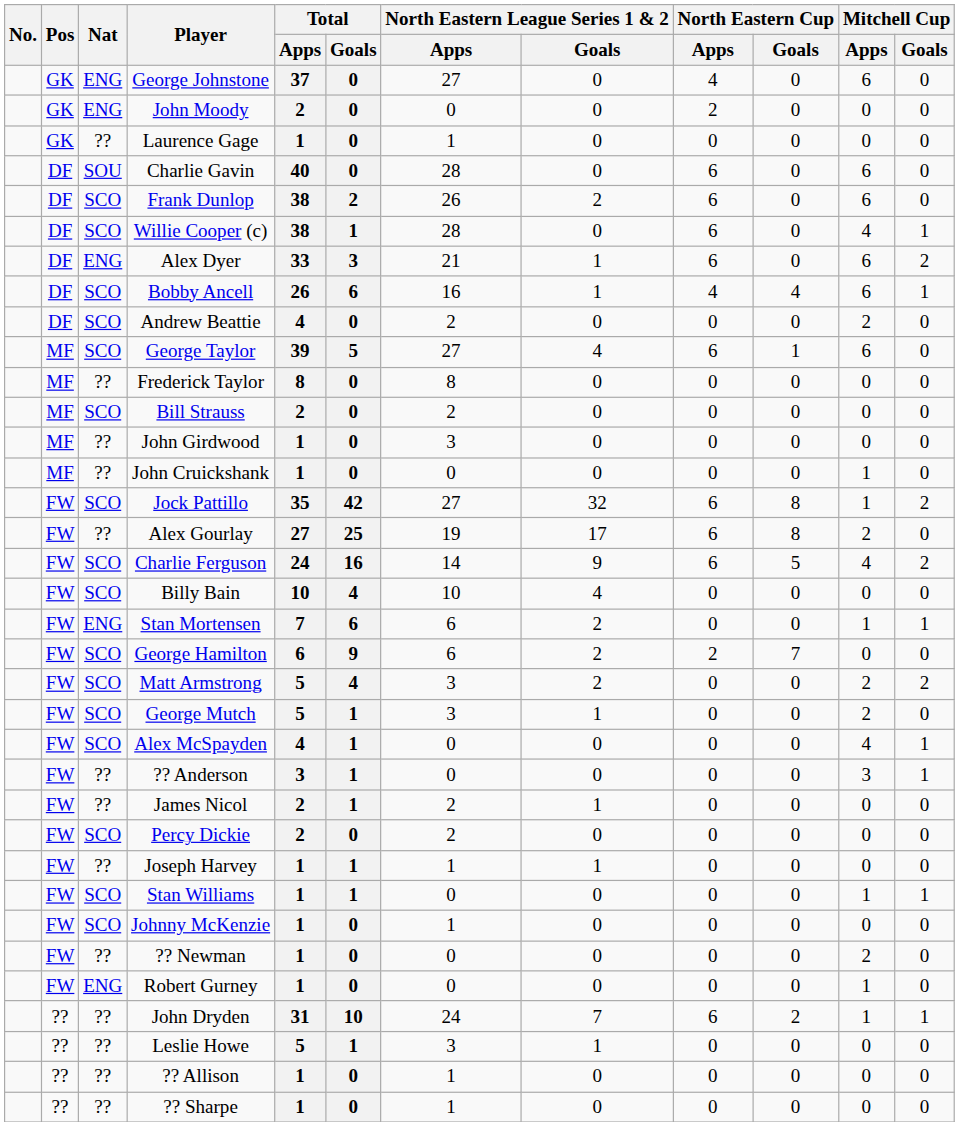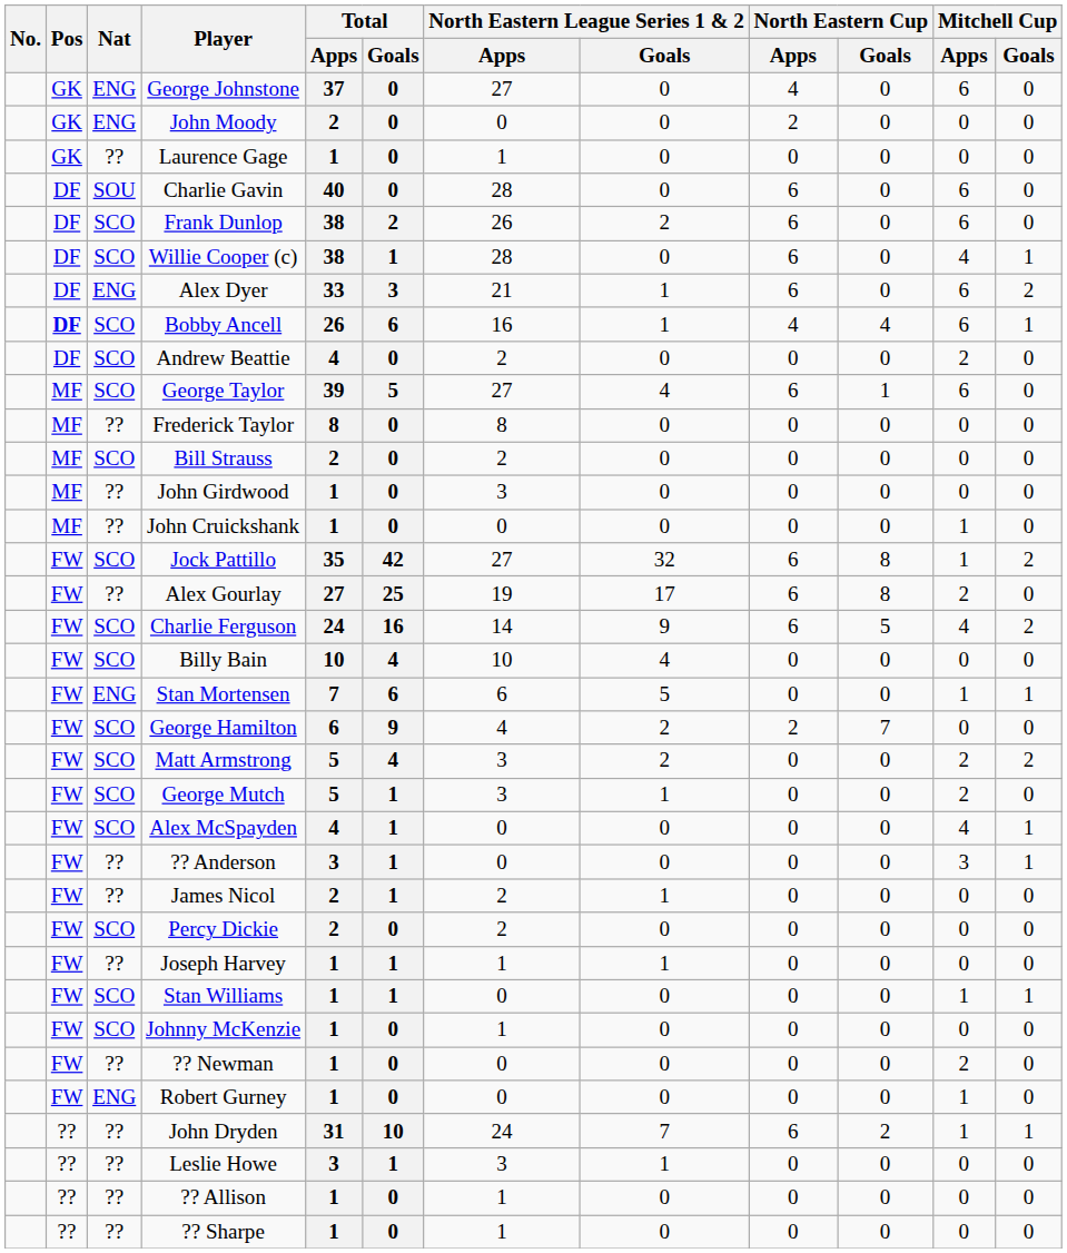 <table class="wikitable sortable" style="text-align: center;">
 <tr>
 <th rowspan="2"><abbr>No.</abbr></th>
 <th rowspan="2"><abbr>Pos</abbr></th>
 <th rowspan="2"><abbr>Nat</abbr></th>
 <th rowspan="2">Player</th>
 <th colspan="2">Total</th>
 <th colspan="2">North Eastern League Series 1 & 2</th>
 <th colspan="2">North Eastern Cup</th>
 <th colspan="2">Mitchell Cup</th>
 </tr>
 <tr>
 <th>Apps</th>
 <th>Goals</th>
 <th>Apps</th>
 <th>Goals</th>
 <th>Apps</th>
 <th>Goals</th>
 <th>Apps</th>
 <th>Goals</th>
 </tr>
 <tr>
 <td></td>
 <td><a href='#'>GK</a></td>
 <td> <a href='#'>ENG</a></td>
 <td><a href='#'>George Johnstone</a></td>
 <th>37</th>
 <th>0</th>
 <td>27</td>
 <td>0</td>
 <td>4</td>
 <td>0</td>
 <td>6</td>
 <td>0</td>
 </tr>
 <tr>
 <td></td>
 <td><a href='#'>GK</a></td>
 <td> <a href='#'>ENG</a></td>
 <td><a href='#'>John Moody</a></td>
 <th>2</th>
 <th>0</th>
 <td>0</td>
 <td>0</td>
 <td>2</td>
 <td>0</td>
 <td>0</td>
 <td>0</td>
 </tr>
 <tr>
 <td></td>
 <td><a href='#'>GK</a></td>
 <td>??</td>
 <td>Laurence Gage</td>
 <th>1</th>
 <th>0</th>
 <td>1</td>
 <td>0</td>
 <td>0</td>
 <td>0</td>
 <td>0</td>
 <td>0</td>
 </tr>
 <tr>
 <td></td>
 <td><a href='#'>DF</a></td>
 <td> <a href='#'>SOU</a></td>
 <td>Charlie Gavin</td>
 <th>40</th>
 <th>0</th>
 <td>28</td>
 <td>0</td>
 <td>6</td>
 <td>0</td>
 <td>6</td>
 <td>0</td>
 </tr>
 <tr>
 <td></td>
 <td><a href='#'>DF</a></td>
 <td> <a href='#'>SCO</a></td>
 <td><a href='#'>Frank Dunlop</a></td>
 <th>38</th>
 <th>2</th>
 <td>26</td>
 <td>2</td>
 <td>6</td>
 <td>0</td>
 <td>6</td>
 <td>0</td>
 </tr>
 <tr>
 <td></td>
 <td><a href='#'>DF</a></td>
 <td> <a href='#'>SCO</a></td>
 <td><a href='#'>Willie Cooper</a> (c)</td>
 <th>38</th>
 <th>1</th>
 <td>28</td>
 <td>0</td>
 <td>6</td>
 <td>0</td>
 <td>4</td>
 <td>1</td>
 </tr>
 <tr>
 <td></td>
 <td><a href='#'>DF</a></td>
 <td> <a href='#'>ENG</a></td>
 <td>Alex Dyer</td>
 <th>33</th>
 <th>3</th>
 <td>21</td>
 <td>1</td>
 <td>6</td>
 <td>0</td>
 <td>6</td>
 <td>2</td>
 </tr>
 <tr>
 <td></td>
-<td><a href='#'>DF</a></td>
+<td><strong><a href='#'>DF</a></strong></td>
 <td> <a href='#'>SCO</a></td>
 <td><a href='#'>Bobby Ancell</a></td>
 <th>26</th>
 <th>6</th>
 <td>16</td>
 <td>1</td>
 <td>4</td>
 <td>4</td>
 <td>6</td>
 <td>1</td>
 </tr>
 <tr>
 <td></td>
 <td><a href='#'>DF</a></td>
 <td> <a href='#'>SCO</a></td>
 <td>Andrew Beattie</td>
 <th>4</th>
 <th>0</th>
 <td>2</td>
 <td>0</td>
 <td>0</td>
 <td>0</td>
 <td>2</td>
 <td>0</td>
 </tr>
 <tr>
 <td></td>
 <td><a href='#'>MF</a></td>
 <td> <a href='#'>SCO</a></td>
 <td><a href='#'>George Taylor</a></td>
 <th>39</th>
 <th>5</th>
 <td>27</td>
 <td>4</td>
 <td>6</td>
 <td>1</td>
 <td>6</td>
 <td>0</td>
 </tr>
 <tr>
 <td></td>
 <td><a href='#'>MF</a></td>
 <td>??</td>
 <td>Frederick Taylor</td>
 <th>8</th>
 <th>0</th>
 <td>8</td>
 <td>0</td>
 <td>0</td>
 <td>0</td>
 <td>0</td>
 <td>0</td>
 </tr>
 <tr>
 <td></td>
 <td><a href='#'>MF</a></td>
 <td> <a href='#'>SCO</a></td>
 <td><a href='#'>Bill Strauss</a></td>
 <th>2</th>
 <th>0</th>
 <td>2</td>
 <td>0</td>
 <td>0</td>
 <td>0</td>
 <td>0</td>
 <td>0</td>
 </tr>
 <tr>
 <td></td>
 <td><a href='#'>MF</a></td>
 <td>??</td>
 <td>John Girdwood</td>
 <th>1</th>
 <th>0</th>
 <td>3</td>
 <td>0</td>
 <td>0</td>
 <td>0</td>
 <td>0</td>
 <td>0</td>
 </tr>
 <tr>
 <td></td>
 <td><a href='#'>MF</a></td>
 <td>??</td>
 <td>John Cruickshank</td>
 <th>1</th>
 <th>0</th>
 <td>0</td>
 <td>0</td>
 <td>0</td>
 <td>0</td>
 <td>1</td>
 <td>0</td>
 </tr>
 <tr>
 <td></td>
 <td><a href='#'>FW</a></td>
 <td> <a href='#'>SCO</a></td>
 <td><a href='#'>Jock Pattillo</a></td>
 <th>35</th>
 <th>42</th>
 <td>27</td>
 <td>32</td>
 <td>6</td>
 <td>8</td>
 <td>1</td>
 <td>2</td>
 </tr>
 <tr>
 <td></td>
 <td><a href='#'>FW</a></td>
 <td>??</td>
 <td>Alex Gourlay</td>
 <th>27</th>
 <th>25</th>
 <td>19</td>
 <td>17</td>
 <td>6</td>
 <td>8</td>
 <td>2</td>
 <td>0</td>
 </tr>
 <tr>
 <td></td>
 <td><a href='#'>FW</a></td>
 <td> <a href='#'>SCO</a></td>
 <td><a href='#'>Charlie Ferguson</a></td>
 <th>24</th>
 <th>16</th>
 <td>14</td>
 <td>9</td>
 <td>6</td>
 <td>5</td>
 <td>4</td>
 <td>2</td>
 </tr>
 <tr>
 <td></td>
 <td><a href='#'>FW</a></td>
 <td> <a href='#'>SCO</a></td>
 <td>Billy Bain</td>
 <th>10</th>
 <th>4</th>
 <td>10</td>
 <td>4</td>
 <td>0</td>
 <td>0</td>
 <td>0</td>
 <td>0</td>
 </tr>
 <tr>
 <td></td>
 <td><a href='#'>FW</a></td>
 <td> <a href='#'>ENG</a></td>
 <td><a href='#'>Stan Mortensen</a></td>
 <th>7</th>
 <th>6</th>
 <td>6</td>
-<td>2</td>
+<td>5</td>
 <td>0</td>
 <td>0</td>
 <td>1</td>
 <td>1</td>
 </tr>
 <tr>
 <td></td>
 <td><a href='#'>FW</a></td>
 <td> <a href='#'>SCO</a></td>
 <td><a href='#'>George Hamilton</a></td>
 <th>6</th>
 <th>9</th>
-<td>6</td>
+<td>4</td>
 <td>2</td>
 <td>2</td>
 <td>7</td>
 <td>0</td>
 <td>0</td>
 </tr>
 <tr>
 <td></td>
 <td><a href='#'>FW</a></td>
 <td> <a href='#'>SCO</a></td>
 <td><a href='#'>Matt Armstrong</a></td>
 <th>5</th>
 <th>4</th>
 <td>3</td>
 <td>2</td>
 <td>0</td>
 <td>0</td>
 <td>2</td>
 <td>2</td>
 </tr>
 <tr>
 <td></td>
 <td><a href='#'>FW</a></td>
 <td> <a href='#'>SCO</a></td>
 <td><a href='#'>George Mutch</a></td>
 <th>5</th>
 <th>1</th>
 <td>3</td>
 <td>1</td>
 <td>0</td>
 <td>0</td>
 <td>2</td>
 <td>0</td>
 </tr>
 <tr>
 <td></td>
 <td><a href='#'>FW</a></td>
 <td> <a href='#'>SCO</a></td>
 <td><a href='#'>Alex McSpayden</a></td>
 <th>4</th>
 <th>1</th>
 <td>0</td>
 <td>0</td>
 <td>0</td>
 <td>0</td>
 <td>4</td>
 <td>1</td>
 </tr>
 <tr>
 <td></td>
 <td><a href='#'>FW</a></td>
 <td>??</td>
 <td>?? Anderson</td>
 <th>3</th>
 <th>1</th>
 <td>0</td>
 <td>0</td>
 <td>0</td>
 <td>0</td>
 <td>3</td>
 <td>1</td>
 </tr>
 <tr>
 <td></td>
 <td><a href='#'>FW</a></td>
 <td>??</td>
 <td>James Nicol</td>
 <th>2</th>
 <th>1</th>
 <td>2</td>
 <td>1</td>
 <td>0</td>
 <td>0</td>
 <td>0</td>
 <td>0</td>
 </tr>
 <tr>
 <td></td>
 <td><a href='#'>FW</a></td>
 <td> <a href='#'>SCO</a></td>
 <td><a href='#'>Percy Dickie</a></td>
 <th>2</th>
 <th>0</th>
 <td>2</td>
 <td>0</td>
 <td>0</td>
 <td>0</td>
 <td>0</td>
 <td>0</td>
 </tr>
 <tr>
 <td></td>
 <td><a href='#'>FW</a></td>
 <td>??</td>
 <td>Joseph Harvey</td>
 <th>1</th>
 <th>1</th>
 <td>1</td>
 <td>1</td>
 <td>0</td>
 <td>0</td>
 <td>0</td>
 <td>0</td>
 </tr>
 <tr>
 <td></td>
 <td><a href='#'>FW</a></td>
 <td> <a href='#'>SCO</a></td>
 <td><a href='#'>Stan Williams</a></td>
 <th>1</th>
 <th>1</th>
 <td>0</td>
 <td>0</td>
 <td>0</td>
 <td>0</td>
 <td>1</td>
 <td>1</td>
 </tr>
 <tr>
 <td></td>
 <td><a href='#'>FW</a></td>
 <td> <a href='#'>SCO</a></td>
 <td><a href='#'>Johnny McKenzie</a></td>
 <th>1</th>
 <th>0</th>
 <td>1</td>
 <td>0</td>
 <td>0</td>
 <td>0</td>
 <td>0</td>
 <td>0</td>
 </tr>
 <tr>
 <td></td>
 <td><a href='#'>FW</a></td>
 <td>??</td>
 <td>?? Newman</td>
 <th>1</th>
 <th>0</th>
 <td>0</td>
 <td>0</td>
 <td>0</td>
 <td>0</td>
 <td>2</td>
 <td>0</td>
 </tr>
 <tr>
 <td></td>
 <td><a href='#'>FW</a></td>
 <td> <a href='#'>ENG</a></td>
 <td>Robert Gurney</td>
 <th>1</th>
 <th>0</th>
 <td>0</td>
 <td>0</td>
 <td>0</td>
 <td>0</td>
 <td>1</td>
 <td>0</td>
 </tr>
 <tr>
 <td></td>
 <td>??</td>
 <td>??</td>
 <td>John Dryden</td>
 <th>31</th>
 <th>10</th>
 <td>24</td>
 <td>7</td>
 <td>6</td>
 <td>2</td>
 <td>1</td>
 <td>1</td>
 </tr>
 <tr>
 <td></td>
 <td>??</td>
 <td>??</td>
 <td>Leslie Howe</td>
-<th>5</th>
+<th>3</th>
 <th>1</th>
 <td>3</td>
 <td>1</td>
 <td>0</td>
 <td>0</td>
 <td>0</td>
 <td>0</td>
 </tr>
 <tr>
 <td></td>
 <td>??</td>
 <td>??</td>
 <td>?? Allison</td>
 <th>1</th>
 <th>0</th>
 <td>1</td>
 <td>0</td>
 <td>0</td>
 <td>0</td>
 <td>0</td>
 <td>0</td>
 </tr>
 <tr>
 <td></td>
 <td>??</td>
 <td>??</td>
 <td>?? Sharpe</td>
 <th>1</th>
 <th>0</th>
 <td>1</td>
 <td>0</td>
 <td>0</td>
 <td>0</td>
 <td>0</td>
 <td>0</td>
 </tr>
 </table>
